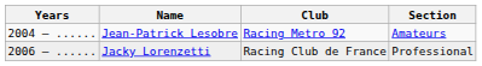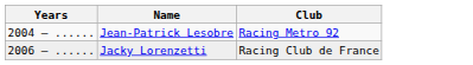 <table class="wikitable">
 <tr>
 <th>Years</th>
 <th>Name</th>
 <th>Club</th>
-<th>Section</th>
 </tr>
 <tr>
 <td>2004 – ......</td>
 <td><a href='#'>Jean-Patrick Lesobre</a></td>
 <td><a href='#'>Racing Metro 92</a></td>
-<td><a href='#'>Amateurs</a></td>
 </tr>
 <tr style="background:#efefef;">
 <td>2006 – ......</td>
 <td><a href='#'>Jacky Lorenzetti</a></td>
 <td>Racing Club de France</td>
-<td>Professional</td>
 </tr>
 </table>
